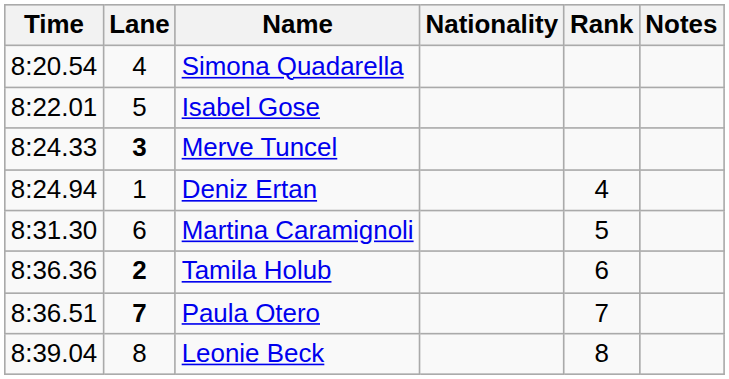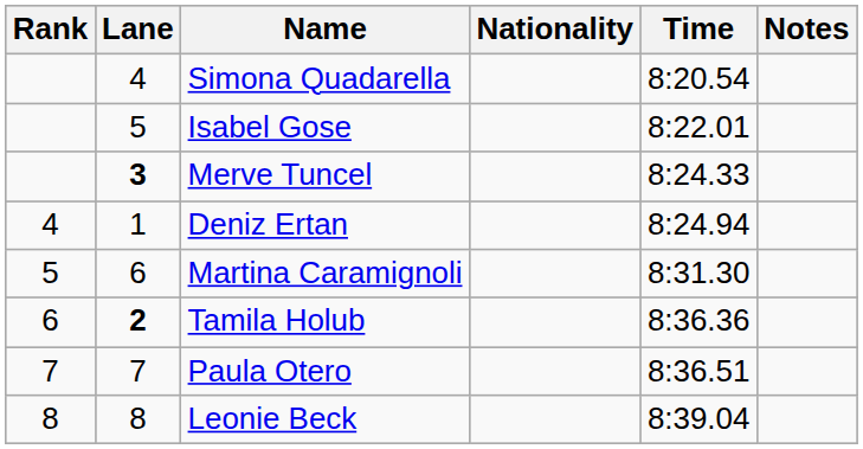 <table class="wikitable sortable" style="text-align:center">
 <tr>
-<th>Time</th>
+<th>Rank</th>
 <th>Lane</th>
 <th>Name</th>
 <th>Nationality</th>
-<th>Rank</th>
+<th>Time</th>
 <th>Notes</th>
 </tr>
 <tr>
-<td>8:20.54</td>
+<td></td>
 <td>4</td>
 <td align=left><a href='#'>Simona Quadarella</a></td>
 <td align=left></td>
-<td></td>
+<td>8:20.54</td>
 <td></td>
 </tr>
 <tr>
-<td>8:22.01</td>
+<td></td>
 <td>5</td>
 <td align=left><a href='#'>Isabel Gose</a></td>
 <td align=left></td>
-<td></td>
+<td>8:22.01</td>
 <td></td>
 </tr>
 <tr>
-<td>8:24.33</td>
+<td></td>
 <td><strong>3</strong></td>
 <td align=left><a href='#'>Merve Tuncel</a></td>
 <td align=left></td>
-<td></td>
+<td>8:24.33</td>
 <td></td>
 </tr>
 <tr>
-<td>8:24.94</td>
+<td>4</td>
 <td>1</td>
 <td align=left><a href='#'>Deniz Ertan</a></td>
 <td align=left></td>
-<td>4</td>
+<td>8:24.94</td>
 <td></td>
 </tr>
 <tr>
-<td>8:31.30</td>
+<td>5</td>
 <td>6</td>
 <td align=left><a href='#'>Martina Caramignoli</a></td>
 <td align=left></td>
-<td>5</td>
+<td>8:31.30</td>
 <td></td>
 </tr>
 <tr>
-<td>8:36.36</td>
+<td>6</td>
 <td><strong>2</strong></td>
 <td align=left><a href='#'>Tamila Holub</a></td>
 <td align=left></td>
-<td>6</td>
+<td>8:36.36</td>
 <td></td>
 </tr>
 <tr>
-<td>8:36.51</td>
-<td><strong>7</strong></td>
+<td>7</td>
+<td>7</td>
 <td align=left><a href='#'>Paula Otero</a></td>
 <td align=left></td>
-<td>7</td>
+<td>8:36.51</td>
 <td></td>
 </tr>
 <tr>
-<td>8:39.04</td>
+<td>8</td>
 <td>8</td>
 <td align=left><a href='#'>Leonie Beck</a></td>
 <td align=left></td>
-<td>8</td>
+<td>8:39.04</td>
 <td></td>
 </tr>
 </table>
